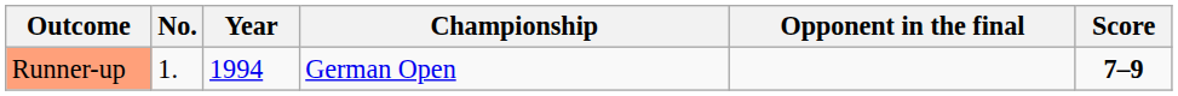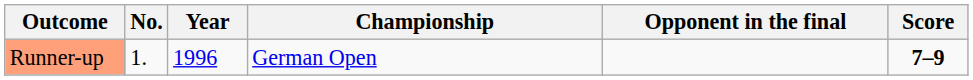 <table class="wikitable">
 <tr>
 <th width="80">Outcome</th>
 <th width="20">No.</th>
 <th width="50">Year</th>
 <th width="250">Championship</th>
 <th width="200">Opponent in the final</th>
 <th width="50">Score</th>
 </tr>
 <tr>
 <td style="background:#ffa07a;">Runner-up</td>
 <td>1.</td>
-<td><a href='#'>1994</a></td>
+<td><a href='#'>1996</a></td>
 <td><a href='#'>German Open</a></td>
 <td> </td>
 <td align="center"><strong>7–9</strong></td>
 </tr>
 </table>
